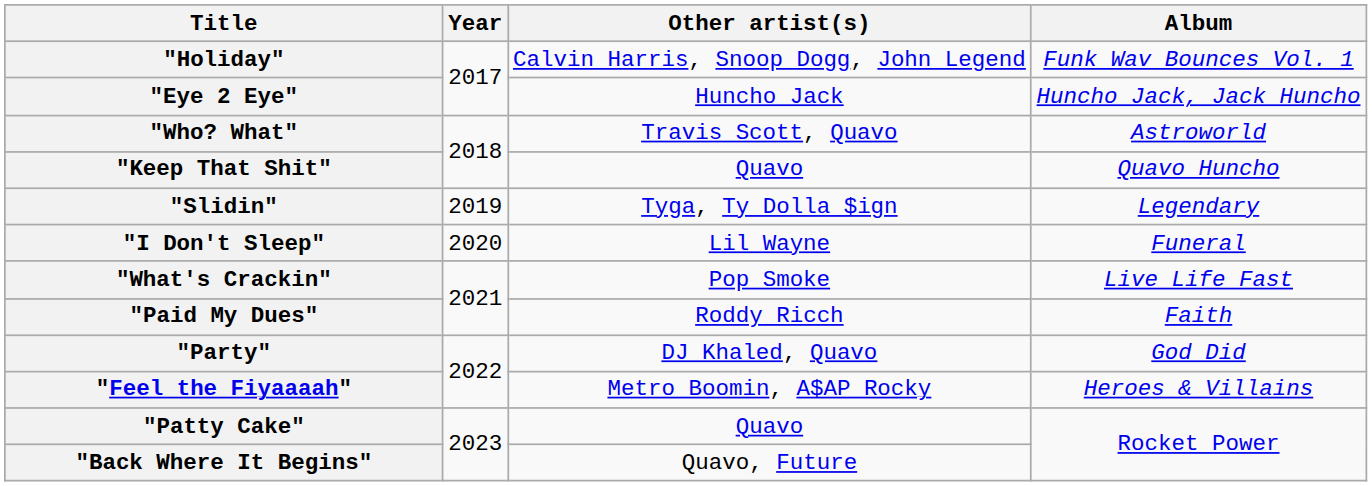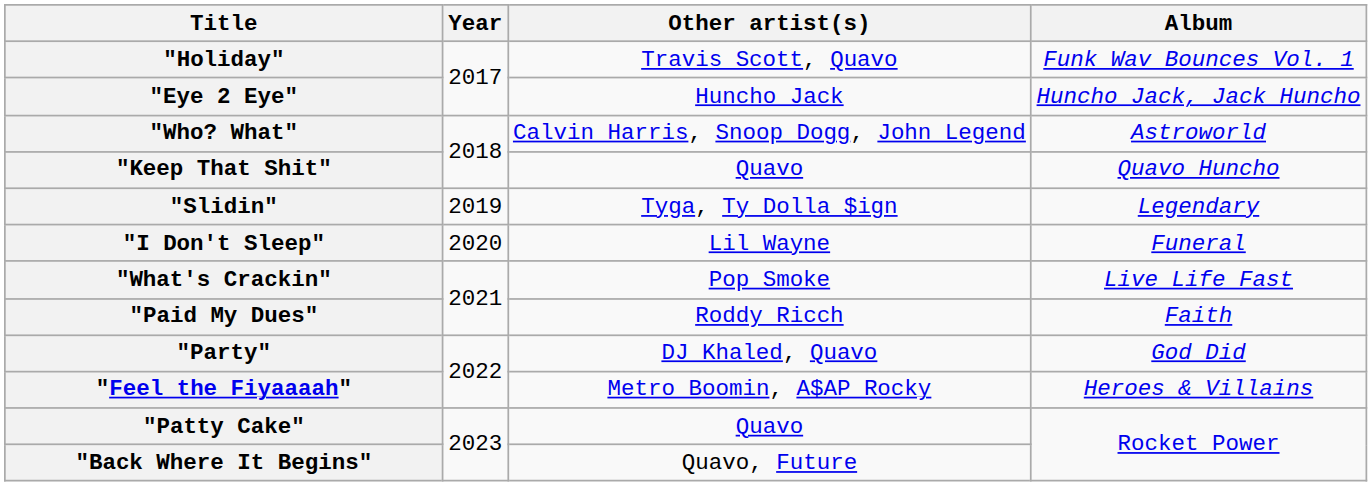 <table class="wikitable plainrowheaders" style="text-align:center;">
 <tr>
 <th scope="col" style="width:19em;">Title</th>
 <th scope="col">Year</th>
 <th scope="col">Other artist(s)</th>
 <th scope="col">Album</th>
 </tr>
 <tr>
 <th scope="row">"Holiday"</th>
 <td rowspan="2">2017</td>
-<td><a href='#'>Calvin Harris</a>, <a href='#'>Snoop Dogg</a>, <a href='#'>John Legend</a></td>
+<td><a href='#'>Travis Scott</a>, <a href='#'>Quavo</a></td>
 <td><em><a href='#'>Funk Wav Bounces Vol. 1</a></em></td>
 </tr>
 <tr>
 <th scope="row">"Eye 2 Eye"</th>
 <td><a href='#'>Huncho Jack</a></td>
 <td><em><a href='#'>Huncho Jack, Jack Huncho</a></em></td>
 </tr>
 <tr>
 <th scope="row">"Who? What"</th>
 <td rowspan="2">2018</td>
-<td><a href='#'>Travis Scott</a>, <a href='#'>Quavo</a></td>
+<td><a href='#'>Calvin Harris</a>, <a href='#'>Snoop Dogg</a>, <a href='#'>John Legend</a></td>
 <td><em><a href='#'>Astroworld</a></em></td>
 </tr>
 <tr>
 <th scope="row">"Keep That Shit"</th>
 <td><a href='#'>Quavo</a></td>
 <td><em><a href='#'>Quavo Huncho</a></em></td>
 </tr>
 <tr>
 <th scope="row">"Slidin"</th>
 <td>2019</td>
 <td><a href='#'>Tyga</a>, <a href='#'>Ty Dolla $ign</a></td>
 <td><em><a href='#'>Legendary</a></em></td>
 </tr>
 <tr>
 <th scope="row">"I Don't Sleep"</th>
 <td>2020</td>
 <td><a href='#'>Lil Wayne</a></td>
 <td><em><a href='#'>Funeral</a></em></td>
 </tr>
 <tr>
 <th scope="row">"What's Crackin"</th>
 <td rowspan="2">2021</td>
 <td><a href='#'>Pop Smoke</a></td>
 <td><em><a href='#'>Live Life Fast</a></em></td>
 </tr>
 <tr>
 <th scope="row">"Paid My Dues"</th>
 <td><a href='#'>Roddy Ricch</a></td>
 <td><em><a href='#'>Faith</a></em></td>
 </tr>
 <tr>
 <th scope="row">"Party"</th>
 <td rowspan="2">2022</td>
 <td><a href='#'>DJ Khaled</a>, <a href='#'>Quavo</a></td>
 <td><em><a href='#'>God Did</a></em></td>
 </tr>
 <tr>
 <th scope="row">"<a href='#'>Feel the Fiyaaaah</a>"</th>
 <td><a href='#'>Metro Boomin</a>, <a href='#'>A$AP Rocky</a></td>
 <td><em><a href='#'>Heroes & Villains</a></em></td>
 </tr>
 <tr>
 <th scope="row">"Patty Cake"</th>
 <td rowspan="2">2023</td>
 <td><a href='#'>Quavo</a></td>
 <td rowspan="2"><a href='#'>Rocket Power</a></td>
 </tr>
 <tr>
 <th scope="row">"Back Where It Begins"</th>
 <td>Quavo, <a href='#'>Future</a></td>
 </tr>
 </table>
